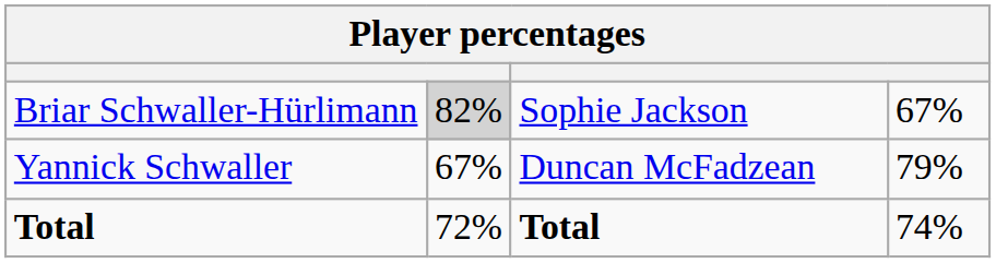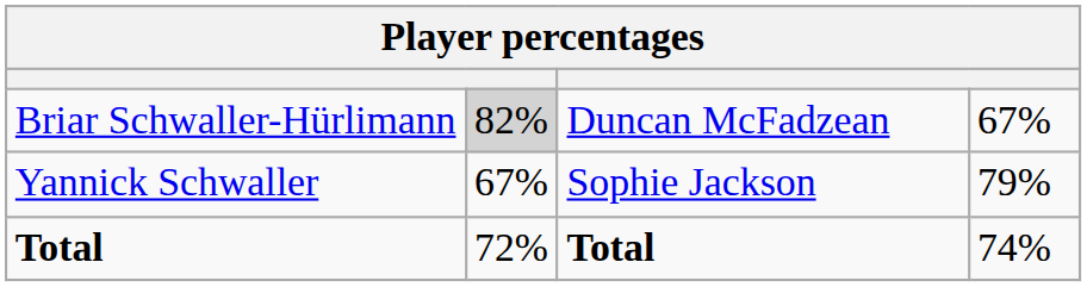 <table class="wikitable">
 <tr>
 <th colspan=4 width=400>Player percentages</th>
 </tr>
 <tr>
 <th colspan=2 width=200 style="white-space:nowrap;"></th>
 <th colspan=2 width=200 style="white-space:nowrap;"></th>
 </tr>
 <tr>
 <td><a href='#'>Briar Schwaller-Hürlimann</a></td>
 <td style="background: lightgrey;">82%</td>
-<td><a href='#'>Sophie Jackson</a></td>
+<td><a href='#'>Duncan McFadzean</a></td>
 <td>67%</td>
 </tr>
 <tr>
 <td><a href='#'>Yannick Schwaller</a></td>
 <td>67%</td>
-<td><a href='#'>Duncan McFadzean</a></td>
+<td><a href='#'>Sophie Jackson</a></td>
 <td>79%</td>
 </tr>
 <tr>
 <td><strong>Total</strong></td>
 <td>72%</td>
 <td><strong>Total</strong></td>
 <td>74%</td>
 </tr>
 </table>
